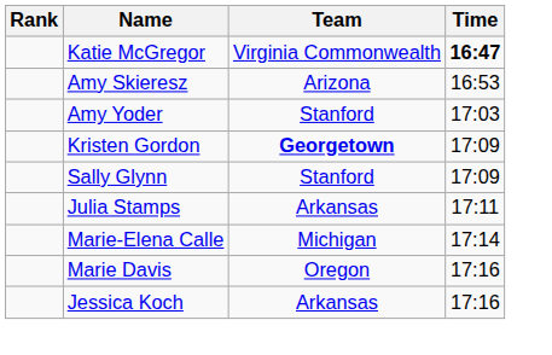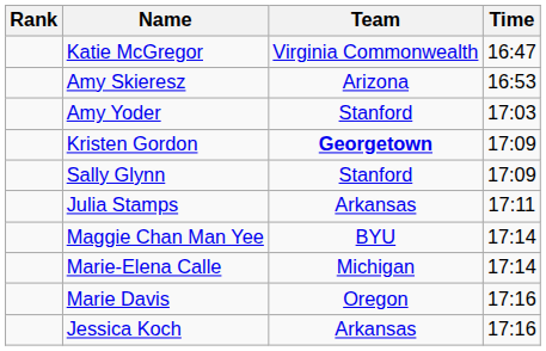 <table class="wikitable sortable" style="text-align:center">
 <tr>
 <th>Rank</th>
 <th>Name</th>
 <th>Team</th>
 <th>Time</th>
 </tr>
 <tr>
 <td></td>
 <td align=left> <a href='#'>Katie McGregor</a></td>
 <td><a href='#'>Virginia Commonwealth</a></td>
-<td><strong>16:47</strong></td>
+<td>16:47</td>
 </tr>
 <tr>
 <td></td>
 <td align=left> <a href='#'>Amy Skieresz</a></td>
 <td><a href='#'>Arizona</a></td>
 <td>16:53</td>
 </tr>
 <tr>
 <td></td>
 <td align=left> <a href='#'>Amy Yoder</a></td>
 <td><a href='#'>Stanford</a></td>
 <td>17:03</td>
 </tr>
 <tr>
 <td></td>
 <td align=left> <a href='#'>Kristen Gordon</a></td>
 <td><strong><a href='#'>Georgetown</a></strong></td>
 <td>17:09</td>
 </tr>
 <tr>
 <td></td>
 <td align=left> <a href='#'>Sally Glynn</a></td>
 <td><a href='#'>Stanford</a></td>
 <td>17:09</td>
 </tr>
 <tr>
 <td></td>
 <td align=left> <a href='#'>Julia Stamps</a></td>
 <td><a href='#'>Arkansas</a></td>
 <td>17:11</td>
 </tr>
 <tr>
 <td></td>
+<td align=left> <a href='#'>Maggie Chan Man Yee</a></td>
+<td><a href='#'>BYU</a></td>
+<td>17:14</td>
+</tr>
+<tr>
+<td></td>
 <td align=left> <a href='#'>Marie-Elena Calle</a></td>
 <td><a href='#'>Michigan</a></td>
 <td>17:14</td>
 </tr>
 <tr>
 <td></td>
 <td align=left> <a href='#'>Marie Davis</a></td>
 <td><a href='#'>Oregon</a></td>
 <td>17:16</td>
 </tr>
 <tr>
 <td></td>
 <td align=left> <a href='#'>Jessica Koch</a></td>
 <td><a href='#'>Arkansas</a></td>
 <td>17:16</td>
 </tr>
 </table>
